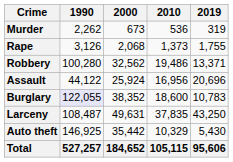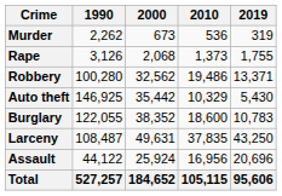 <table class="wikitable sortable">
 <tr>
 <th>Crime</th>
 <th>1990</th>
 <th>2000</th>
 <th>2010</th>
 <th>2019</th>
 </tr>
 <tr style="text-align: right">
 <th style="text-align: left">Murder</th>
 <td>2,262</td>
 <td>673</td>
 <td>536</td>
 <td>319</td>
 </tr>
 <tr style="text-align: right">
 <th style="text-align: left">Rape</th>
 <td>3,126</td>
 <td>2,068</td>
 <td>1,373</td>
 <td>1,755</td>
 </tr>
 <tr style="text-align: right">
 <th style="text-align: left">Robbery</th>
 <td>100,280</td>
 <td>32,562</td>
 <td>19,486</td>
 <td>13,371</td>
 </tr>
 <tr style="text-align: right">
-<th style="text-align: left">Assault</th>
-<td>44,122</td>
-<td>25,924</td>
-<td>16,956</td>
-<td>20,696</td>
+<th style="text-align: left">Auto theft</th>
+<td>146,925</td>
+<td>35,442</td>
+<td>10,329</td>
+<td>5,430</td>
 </tr>
 <tr style="text-align: right">
 <th style="text-align: left">Burglary</th>
-<td style="background: lavender;">122,055</td>
+<td>122,055</td>
 <td>38,352</td>
 <td>18,600</td>
 <td>10,783</td>
 </tr>
 <tr style="text-align: right">
 <th style="text-align: left">Larceny</th>
 <td>108,487</td>
 <td>49,631</td>
 <td>37,835</td>
 <td>43,250</td>
 </tr>
 <tr style="text-align: right">
-<th style="text-align: left">Auto theft</th>
-<td>146,925</td>
-<td>35,442</td>
-<td>10,329</td>
-<td>5,430</td>
+<th style="text-align: left">Assault</th>
+<td>44,122</td>
+<td>25,924</td>
+<td>16,956</td>
+<td>20,696</td>
 </tr>
 <tr style="text-align: right">
 <th style="text-align: left"><strong>Total</strong></th>
 <th><strong>527,257</strong></th>
 <th><strong>184,652</strong></th>
 <th><strong>105,115</strong></th>
 <th><strong>95,606</strong></th>
 </tr>
 </table>
